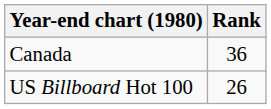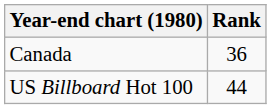 <table class="wikitable">
 <tr>
 <th>Year-end chart (1980)</th>
 <th>Rank</th>
 </tr>
 <tr>
 <td>Canada</td>
 <td align="center">36</td>
 </tr>
 <tr>
 <td>US <em>Billboard</em> Hot 100</td>
-<td align="center">26</td>
+<td align="center">44</td>
 </tr>
 </table>
